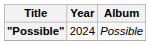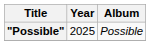 <table class="wikitable plainrowheaders" style="text-align:center">
 <tr>
 <th scope="col">Title</th>
 <th scope="col">Year</th>
 <th scope="col">Album</th>
 </tr>
 <tr>
 <th scope="row">"Possible"</th>
-<td>2024</td>
+<td>2025</td>
 <td><em>Possible</em></td>
 </tr>
 <tr>
 </tr>
 </table>
